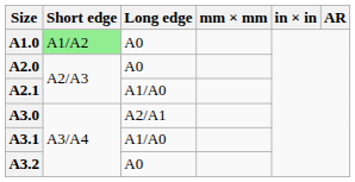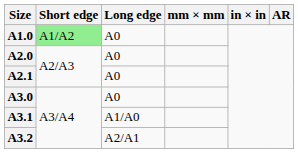 <table class="wikitable">
 <tr>
 <th>Size</th>
 <th>Short edge</th>
 <th>Long edge</th>
 <th>mm × mm</th>
 <th>in × in</th>
 <th title="aspect ratio">AR</th>
 </tr>
 <tr>
 <th>A1.0</th>
 <td style="background: lightgreen;">A1/A2</td>
 <td>A0</td>
 <td></td>
 </tr>
 <tr>
 <th>A2.0</th>
 <td rowspan=2>A2/A3</td>
 <td>A0</td>
 <td></td>
 </tr>
 <tr>
 <th>A2.1</th>
-<td>A1/A0</td>
+<td>A0</td>
 <td></td>
 </tr>
 <tr>
 <th>A3.0</th>
 <td rowspan=3>A3/A4</td>
-<td>A2/A1</td>
+<td>A0</td>
 <td></td>
 </tr>
 <tr>
 <th>A3.1</th>
 <td>A1/A0</td>
 <td></td>
 </tr>
 <tr>
 <th>A3.2</th>
-<td>A0</td>
+<td>A2/A1</td>
 <td></td>
 </tr>
 </table>
